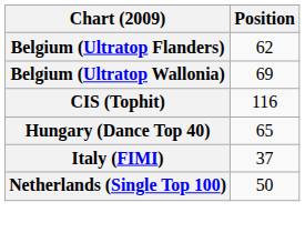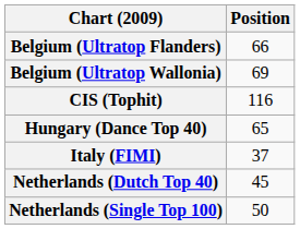 <table class="wikitable sortable plainrowheaders">
 <tr>
 <th scope="col">Chart (2009)</th>
 <th scope="col">Position</th>
 </tr>
 <tr>
 <th scope="row">Belgium (<a href='#'>Ultratop</a> Flanders)</th>
-<td style="text-align:center;">62</td>
+<td style="text-align:center;">66</td>
 </tr>
 <tr>
 <th scope="row">Belgium (<a href='#'>Ultratop</a> Wallonia)</th>
 <td style="text-align:center;">69</td>
 </tr>
 <tr>
 <th scope="row">CIS (Tophit)</th>
 <td style="text-align:center;">116</td>
 </tr>
 <tr>
 <th scope="row">Hungary (Dance Top 40)</th>
 <td style="text-align:center;">65</td>
 </tr>
 <tr>
 <th scope="row">Italy (<a href='#'>FIMI</a>)</th>
 <td style="text-align:center;">37</td>
 </tr>
 <tr>
+<th scope="row">Netherlands (<a href='#'>Dutch Top 40</a>)</th>
+<td style="text-align:center;">45</td>
+</tr>
+<tr>
 <th scope="row">Netherlands (<a href='#'>Single Top 100</a>)</th>
 <td style="text-align:center;">50</td>
 </tr>
 </table>
